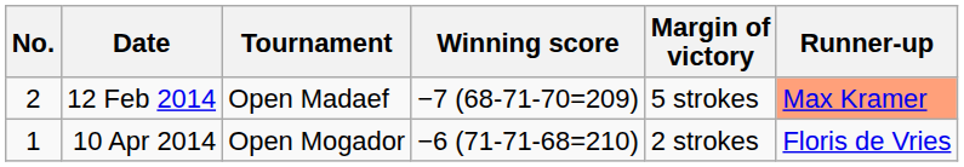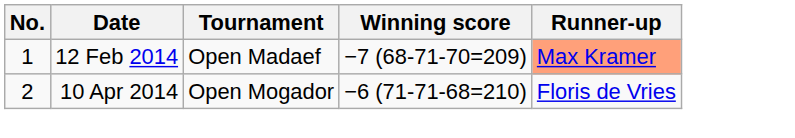 <table class="wikitable" style="font-size:95%;">
 <tr>
 <th>No.</th>
 <th>Date</th>
 <th>Tournament</th>
 <th>Winning score</th>
-<th>Margin of<br>victory</th>
 <th>Runner-up</th>
 </tr>
 <tr>
-<td align=center>2</td>
+<td align=center>1</td>
 <td align=right>12 Feb <a href='#'>2014</a></td>
 <td>Open Madaef</td>
 <td>−7 (68-71-70=209)</td>
-<td>5 strokes</td>
 <td style="background: lightsalmon;"> <a href='#'>Max Kramer</a></td>
 </tr>
 <tr>
-<td align=center>1</td>
+<td align=center>2</td>
 <td align=right>10 Apr 2014</td>
 <td>Open Mogador</td>
 <td>−6 (71-71-68=210)</td>
-<td>2 strokes</td>
 <td> <a href='#'>Floris de Vries</a></td>
 </tr>
 </table>
